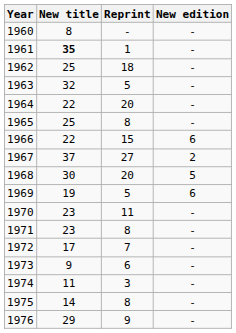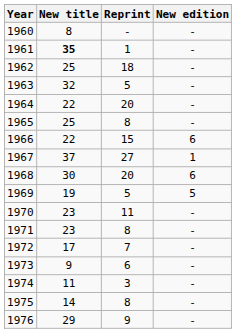 <table class="wikitable mw-collapsible" style="text-align:center;">
 <tr>
 <th>Year</th>
 <th>New title</th>
 <th>Reprint</th>
 <th>New edition</th>
 </tr>
 <tr>
 <td>1960</td>
 <td>8</td>
 <td>-</td>
 <td>-</td>
 </tr>
 <tr>
 <td>1961</td>
 <td><strong>35</strong></td>
 <td>1</td>
 <td>-</td>
 </tr>
 <tr>
 <td>1962</td>
 <td>25</td>
 <td>18</td>
 <td>-</td>
 </tr>
 <tr>
 <td>1963</td>
 <td>32</td>
 <td>5</td>
 <td>-</td>
 </tr>
 <tr>
 <td>1964</td>
 <td>22</td>
 <td>20</td>
 <td>-</td>
 </tr>
 <tr>
 <td>1965</td>
 <td>25</td>
 <td>8</td>
 <td>-</td>
 </tr>
 <tr>
 <td>1966</td>
 <td>22</td>
 <td>15</td>
 <td>6</td>
 </tr>
 <tr>
 <td>1967</td>
 <td>37</td>
 <td>27</td>
-<td>2</td>
+<td>1</td>
 </tr>
 <tr>
 <td>1968</td>
 <td>30</td>
 <td>20</td>
-<td>5</td>
+<td>6</td>
 </tr>
 <tr>
 <td>1969</td>
 <td>19</td>
 <td>5</td>
-<td>6</td>
+<td>5</td>
 </tr>
 <tr>
 <td>1970</td>
 <td>23</td>
 <td>11</td>
 <td>-</td>
 </tr>
 <tr>
 <td>1971</td>
 <td>23</td>
 <td>8</td>
 <td>-</td>
 </tr>
 <tr>
 <td>1972</td>
 <td>17</td>
 <td>7</td>
 <td>-</td>
 </tr>
 <tr>
 <td>1973</td>
 <td>9</td>
 <td>6</td>
 <td>-</td>
 </tr>
 <tr>
 <td>1974</td>
 <td>11</td>
 <td>3</td>
 <td>-</td>
 </tr>
 <tr>
 <td>1975</td>
 <td>14</td>
 <td>8</td>
 <td>-</td>
 </tr>
 <tr>
 <td>1976</td>
 <td>29</td>
 <td>9</td>
 <td>-</td>
 </tr>
 </table>
